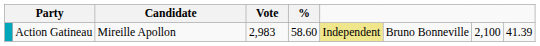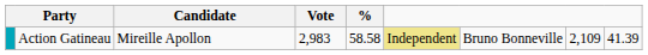 <table class="wikitable">
 <tr>
 <th bgcolor="#DDDDFF" width="100px" colspan="2">Party</th>
 <th bgcolor="#DDDDFF" width="200px">Candidate</th>
 <th bgcolor="#DDDDFF" width="50px">Vote</th>
 <th bgcolor="#DDDDFF" width="30px">%</th>
 </tr>
 <tr>
 <td bgcolor=#00a7ba> </td>
 <td>Action Gatineau</td>
 <td>Mireille Apollon</td>
 <td>2,983</td>
-<td>58.60<br></td>
+<td>58.58<br></td>
 <td style="background: khaki;">Independent</td>
 <td>Bruno Bonneville</td>
-<td>2,100</td>
+<td>2,109</td>
 <td>41.39</td>
 </tr>
 </table>
